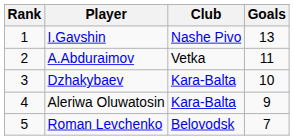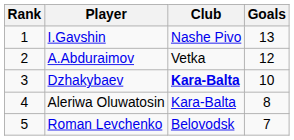 <table class="wikitable" style="text-align:center">
 <tr>
 <th>Rank</th>
 <th>Player</th>
 <th>Club</th>
 <th>Goals</th>
 </tr>
 <tr>
 <td>1</td>
 <td align="left"> <a href='#'>I.Gavshin</a></td>
 <td align="left"><a href='#'>Nashe Pivo</a></td>
 <td>13</td>
 </tr>
 <tr>
 <td>2</td>
 <td align="left"> <a href='#'>A.Abduraimov</a></td>
 <td align="left">Vetka</td>
-<td>11</td>
+<td>12</td>
 </tr>
 <tr>
 <td>3</td>
 <td align="left"> <a href='#'>Dzhakybaev</a></td>
-<td align="left"><a href='#'>Kara-Balta</a></td>
+<td align="left"><strong><a href='#'>Kara-Balta</a></strong></td>
 <td>10</td>
 </tr>
 <tr>
 <td>4</td>
 <td align="left"> Aleriwa Oluwatosin</td>
 <td align="left"><a href='#'>Kara-Balta</a></td>
-<td>9</td>
+<td>8</td>
 </tr>
 <tr>
 <td>5</td>
 <td align="left"> <a href='#'>Roman Levchenko</a></td>
 <td align="left"><a href='#'>Belovodsk</a></td>
 <td>7</td>
 </tr>
 </table>
